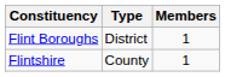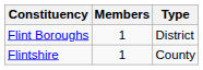 <table class="wikitable sortable">
 <tr>
 <th>Constituency</th>
+<th>Members</th>
 <th>Type</th>
-<th>Members</th>
 </tr>
 <tr>
 <td><a href='#'>Flint Boroughs</a></td>
+<td align="center">1</td>
 <td>District</td>
-<td align="center">1</td>
 </tr>
 <tr>
 <td><a href='#'>Flintshire</a></td>
+<td align="center">1</td>
 <td>County</td>
-<td align="center">1</td>
 </tr>
 </table>
